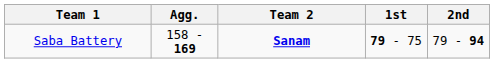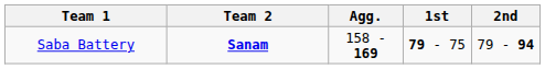 <table class="wikitable" style="text-align:center">
 <tr>
 <th width=150>Team 1</th>
+<th width=150>Team 2</th>
 <th width=65>Agg.</th>
-<th width=150>Team 2</th>
 <th width=60>1st</th>
 <th width=60>2nd</th>
 </tr>
 <tr>
 <td><a href='#'>Saba Battery</a></td>
+<td><strong><a href='#'>Sanam</a></strong></td>
 <td>158 - <strong>169</strong></td>
-<td><strong><a href='#'>Sanam</a></strong></td>
 <td><strong>79</strong> - 75</td>
 <td>79 - <strong>94</strong></td>
 </tr>
 </table>
